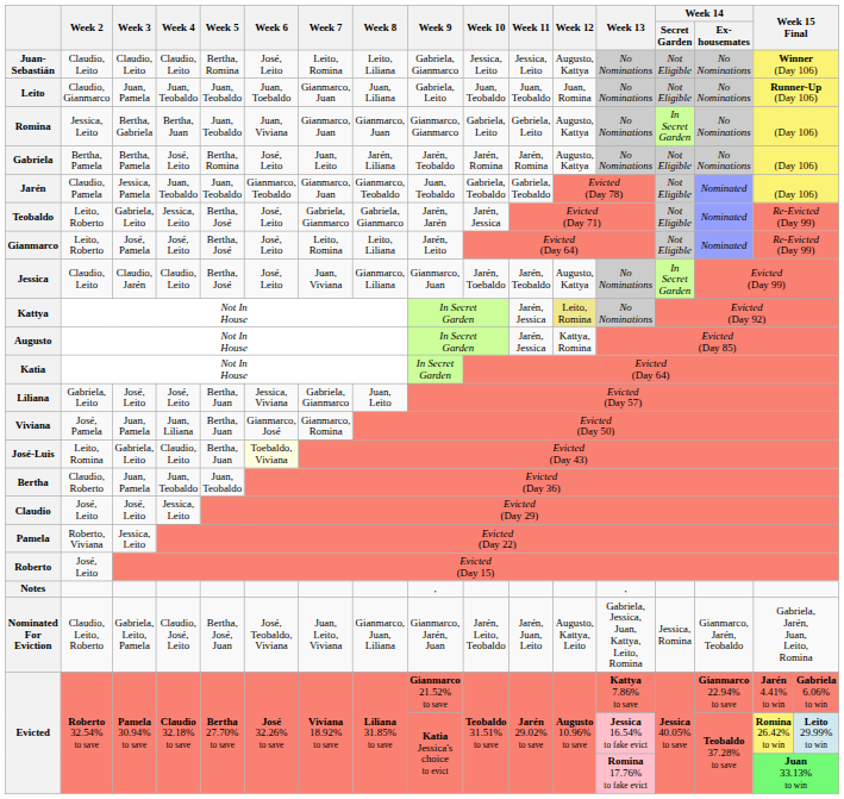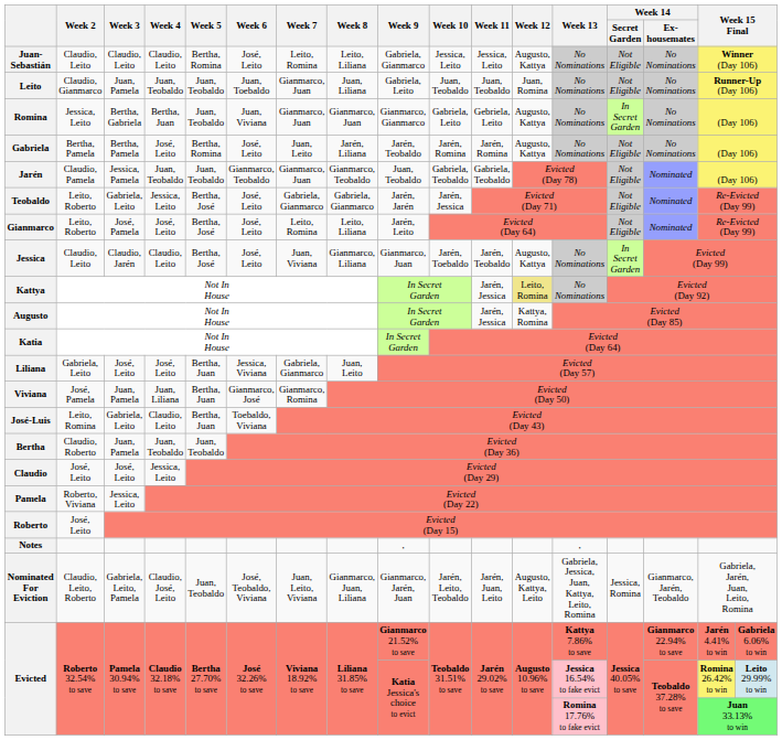 <table class="wikitable" style="text-align:center; width: 100%; font-size:85%; line-height:15px;">
 <tr>
 <th style="width:8%" rowspan=2></th>
 <th style="width:5%" rowspan=2>Week 2</th>
 <th style="width:5%" rowspan=2>Week 3</th>
 <th style="width:5%" rowspan=2>Week 4</th>
 <th style="width:5%" rowspan=2>Week 5</th>
 <th style="width:5%" rowspan=2>Week 6</th>
 <th style="width:5%" rowspan=2>Week 7</th>
 <th style="width:5%" rowspan=2>Week 8</th>
 <th style="width:5%" rowspan=2>Week 9</th>
 <th style="width:5%" rowspan=2>Week 10</th>
 <th style="width:5%" rowspan=2>Week 11</th>
 <th style="width:5%" rowspan=2>Week 12</th>
 <th style="width:5%" rowspan=2>Week 13</th>
 <th style="width:10%" colspan=2>Week 14</th>
 <th style="width:10%" colspan=2 rowspan=2>Week 15<br>Final</th>
 </tr>
 <tr>
 <th style="width:5%">Secret Garden</th>
 <th style="width:5%">Ex-housemates</th>
 </tr>
 <tr>
 <th>Juan-Sebastián</th>
 <td>Claudio,<br>Leito</td>
 <td>Claudio,<br>Leito</td>
 <td>Claudio,<br>Leito</td>
 <td>Bertha,<br>Romina</td>
 <td>José,<br>Leito</td>
 <td>Leito,<br>Romina</td>
 <td>Leito,<br>Liliana</td>
 <td>Gabriela,<br>Gianmarco</td>
 <td>Jessica,<br>Leito</td>
 <td>Jessica,<br>Leito</td>
 <td>Augusto,<br>Kattya</td>
 <td style="background:#CCCCCC"><em>No<br>Nominations</em></td>
 <td style="background:#CCCCCC"><em>Not<br>Eligible</em></td>
 <td style="background:#CCCCCC"><em>No<br>Nominations</em></td>
 <td colspan=2 style="background:#FBF373;"><strong>Winner</strong><br>(Day 106)</td>
 </tr>
 <tr>
 <th>Leito</th>
 <td>Claudio,<br>Gianmarco</td>
 <td>Juan,<br>Pamela</td>
 <td>Juan,<br>Teobaldo</td>
 <td>Juan,<br>Teobaldo</td>
 <td>Juan,<br>Toebaldo</td>
 <td>Gianmarco,<br>Juan</td>
 <td>Juan,<br>Liliana</td>
 <td>Gabriela,<br>Leito</td>
 <td>Juan,<br>Teobaldo</td>
 <td>Juan,<br>Teobaldo</td>
 <td>Juan,<br>Romina</td>
 <td style="background:#CCCCCC"><em>No<br>Nominations</em></td>
 <td style="background:#CCCCCC"><em>Not<br>Eligible</em></td>
 <td style="background:#CCCCCC"><em>No<br>Nominations</em></td>
 <td colspan=2 style="background:#FBF373;"><strong>Runner-Up</strong><br>(Day 106)</td>
 </tr>
 <tr>
 <th>Romina</th>
 <td>Jessica,<br>Leito</td>
 <td>Bertha,<br>Gabriela</td>
 <td>Bertha,<br>Juan</td>
 <td>Juan,<br>Teobaldo</td>
 <td>Juan,<br>Viviana</td>
 <td>Gianmarco,<br>Juan</td>
 <td>Gianmarco,<br>Juan</td>
 <td>Gianmarco,<br>Gianmarco</td>
 <td>Gabriela,<br>Leito</td>
 <td>Gebriela,<br>Leito</td>
 <td>Augusto,<br>Kattya</td>
 <td style="background:#CCCCCC"><em>No<br>Nominations</em></td>
 <td style="background:#CCFF99"><em>In Secret<br>Garden</em></td>
 <td style="background:#CCCCCC"><em>No<br>Nominations</em></td>
 <td colspan=2 style="background:#FBF373;"><br>(Day 106)</td>
 </tr>
 <tr>
 <th>Gabriela</th>
 <td>Bertha,<br>Pamela</td>
 <td>Bertha,<br>Pamela</td>
 <td>José,<br>Leito</td>
 <td>Bertha,<br>Romina</td>
 <td>José,<br>Leito</td>
 <td>Juan,<br>Leito</td>
 <td>Jarén,<br>Liliana</td>
 <td>Jarén,<br>Teobaldo</td>
 <td>Jarén,<br>Romina</td>
 <td>Jarén,<br>Romina</td>
 <td>Augusto,<br>Kattya</td>
 <td style="background:#CCCCCC"><em>No<br>Nominations</em></td>
 <td style="background:#CCCCCC"><em>Not<br>Eligible</em></td>
 <td style="background:#CCCCCC"><em>No<br>Nominations</em></td>
 <td colspan=2 style="background:#FBF373;"><br>(Day 106)</td>
 </tr>
 <tr>
 <th>Jarén</th>
 <td>Claudio,<br>Pamela</td>
 <td>Jessica,<br>Pamela</td>
 <td>Juan,<br>Teobaldo</td>
 <td>Juan,<br>Teobaldo</td>
 <td>Gianmarco,<br>Teobaldo</td>
 <td>Gianmarco,<br>Juan</td>
 <td>Gianmarco,<br>Teobaldo</td>
 <td>Juan,<br>Teobaldo</td>
 <td>Gabriela,<br>Teobaldo</td>
 <td>Gabriela,<br>Teobaldo</td>
 <td style="background:#FA8072" colspan=2><em>Evicted</em><br>(Day 78)</td>
 <td style="background:#CCCCCC"><em>Not<br>Eligible</em></td>
 <td style="background:#959ffd"><em>Nominated</em></td>
 <td colspan=2 style="background:#FBF373;"><br>(Day 106)</td>
 </tr>
 <tr>
 <th>Teobaldo</th>
 <td>Leito,<br>Roberto</td>
 <td>Gabriela,<br>Leito</td>
 <td>Jessica,<br>Leito</td>
 <td>Bertha,<br>José</td>
 <td>José,<br>Leito</td>
 <td>Gabriela,<br>Gianmarco</td>
 <td>Gabriela,<br>Gianmarco</td>
 <td>Jarén,<br>Jarén</td>
 <td>Jarén,<br>Jessica</td>
 <td style="background:#FA8072" colspan=3><em>Evicted</em><br>(Day 71)</td>
 <td style="background:#CCCCCC"><em>Not<br>Eligible</em></td>
 <td style="background:#959ffd"><em>Nominated</em></td>
 <td style="background:#FA8072" colspan=2><em>Re-Evicted</em><br>(Day 99)</td>
 </tr>
 <tr>
 <th>Gianmarco</th>
 <td>Leito,<br>Roberto</td>
 <td>José,<br>Pamela</td>
 <td>José,<br>Leito</td>
 <td>Bertha,<br>José</td>
 <td>José,<br>Leito</td>
 <td>Leito,<br>Romina</td>
 <td>Leito,<br>Liliana</td>
 <td>Jarén,<br>Leito</td>
 <td style="background:#FA8072" colspan=4><em>Evicted</em><br>(Day 64)</td>
 <td style="background:#CCCCCC"><em>Not<br>Eligible</em></td>
 <td style="background:#959ffd"><em>Nominated</em></td>
 <td style="background:#FA8072" colspan=2><em>Re-Evicted</em><br>(Day 99)</td>
 </tr>
 <tr>
 <th>Jessica</th>
 <td>Claudio,<br>Leito</td>
 <td>Claudio,<br>Jarén</td>
 <td>Claudio,<br>Leito</td>
 <td>Bertha,<br>José</td>
 <td>José,<br>Leito</td>
 <td>Juan,<br>Viviana</td>
 <td>Gianmarco,<br>Liliana</td>
 <td>Gianmarco,<br>Juan</td>
 <td>Jarén,<br>Toebaldo</td>
 <td>Jarén,<br>Teobaldo</td>
 <td>Augusto,<br>Kattya</td>
 <td style="background:#CCCCCC"><em>No<br>Nominations</em></td>
 <td style="background:#CCFF99"><em>In Secret<br>Garden</em></td>
 <td style="background:#FA8072" colspan=3><em>Evicted</em><br>(Day 99)</td>
 </tr>
 <tr>
 <th>Kattya</th>
 <td colspan=7 style="background:white"><em>Not In<br>House</em></td>
 <td style="background:#CCFF99" colspan=2><em>In Secret<br>Garden</em></td>
 <td>Jarén,<br>Jessica</td>
 <td style="background: khaki;">Leito,<br>Romina</td>
 <td style="background:#CCCCCC"><em>No<br>Nominations</em></td>
 <td style="background:#FA8072" colspan=4><em>Evicted</em><br>(Day 92)</td>
 </tr>
 <tr>
 <th>Augusto</th>
 <td colspan=7 style="background:white" style="background:white"><em>Not In<br>House</em></td>
 <td style="background:#CCFF99" colspan=2><em>In Secret<br>Garden</em></td>
 <td>Jarén,<br>Jessica</td>
 <td>Kattya,<br>Romina</td>
 <td style="background:#FA8072" colspan=5><em>Evicted</em><br>(Day 85)</td>
 </tr>
 <tr>
 <th>Katia</th>
 <td colspan=7 style="background:white"><em>Not In<br>House</em></td>
 <td style="background:#CCFF99"><em>In Secret<br>Garden</em></td>
 <td style="background:#FA8072" colspan=8><em>Evicted</em><br>(Day 64)</td>
 </tr>
 <tr>
 <th>Liliana</th>
 <td>Gabriela,<br>Leito</td>
 <td>José,<br>Leito</td>
 <td>José,<br>Leito</td>
 <td>Bertha,<br>Juan</td>
 <td>Jessica,<br>Viviana</td>
 <td>Gabriela,<br>Gianmarco</td>
 <td>Juan,<br>Leito</td>
 <td style="background:#FA8072" colspan=9><em>Evicted</em><br>(Day 57)</td>
 </tr>
 <tr>
 <th>Viviana</th>
 <td>José,<br>Pamela</td>
 <td>Juan,<br>Pamela</td>
 <td>Juan,<br>Liliana</td>
 <td>Bertha,<br>Juan</td>
 <td>Gianmarco,<br>José</td>
 <td>Gianmarco,<br>Romina</td>
 <td style="background:#FA8072" colspan=10><em>Evicted</em><br>(Day 50)</td>
 </tr>
 <tr>
 <th>José-Luis</th>
 <td>Leito,<br>Romina</td>
 <td>Gabriela,<br>Leito</td>
 <td>Claudio,<br>Leito</td>
 <td>Bertha,<br>Juan</td>
-<td style="background: lightyellow;">Toebaldo,<br>Viviana</td>
+<td>Toebaldo,<br>Viviana</td>
 <td style="background:#FA8072" colspan=11><em>Evicted</em><br>(Day 43)</td>
 </tr>
 <tr>
 <th>Bertha</th>
 <td>Claudio,<br>Roberto</td>
 <td>Juan,<br>Pamela</td>
 <td>Juan,<br>Teobaldo</td>
 <td>Juan,<br>Teobaldo</td>
 <td style="background:#FA8072" colspan=12><em>Evicted</em><br>(Day 36)</td>
 </tr>
 <tr>
 <th>Claudio</th>
 <td>José,<br>Leito</td>
 <td>José,<br>Leito</td>
 <td>Jessica,<br>Leito</td>
 <td style="background:#FA8072" colspan=13><em>Evicted</em><br>(Day 29)</td>
 </tr>
 <tr>
 <th>Pamela</th>
 <td>Roberto,<br>Viviana</td>
 <td>Jessica,<br>Leito</td>
 <td style="background:#FA8072" colspan=14><em>Evicted</em><br>(Day 22)</td>
 </tr>
 <tr>
 <th>Roberto</th>
 <td>José,<br>Leito</td>
 <td style="background:#FA8072" colspan=15><em>Evicted</em><br>(Day 15)</td>
 </tr>
 <tr>
 <th>Notes</th>
 <td></td>
 <td></td>
 <td></td>
 <td></td>
 <td></td>
 <td></td>
 <td></td>
 <td>, </td>
 <td></td>
 <td></td>
 <td></td>
 <td>, </td>
 <td></td>
 <td></td>
 <td colspan=2></td>
 </tr>
 <tr>
 <th>Nominated<br>For Eviction</th>
 <td>Claudio,<br>Leito,<br>Roberto</td>
 <td>Gabriela,<br>Leito,<br>Pamela</td>
 <td>Claudio,<br>José,<br>Leito</td>
-<td>Bertha,<br>José,<br>Juan</td>
+<td>Juan,<br>Teobaldo</td>
 <td>José,<br>Teobaldo,<br>Viviana</td>
 <td>Juan,<br>Leito,<br>Viviana</td>
 <td>Gianmarco,<br>Juan,<br>Liliana</td>
 <td>Gianmarco,<br>Jarén,<br>Juan</td>
 <td>Jarén,<br>Leito,<br>Teobaldo</td>
 <td>Jarén,<br>Juan,<br>Leito</td>
 <td>Augusto,<br>Kattya,<br>Leito</td>
 <td>Gabriela,<br>Jessica,<br>Juan,<br>Kattya,<br>Leito,<br>Romina</td>
 <td>Jessica,<br>Romina</td>
 <td>Gianmarco,<br>Jarén,<br>Teobaldo</td>
 <td colspan=2>Gabriela,<br>Jarén,<br>Juan,<br>Leito,<br>Romina</td>
 </tr>
 <tr>
 <th rowspan=3>Evicted</th>
 <td style="background:#FA8072" rowspan=3><strong>Roberto</strong><br>32.54%<br><small>to save</small></td>
 <td style="background:#FA8072" rowspan=3><strong>Pamela</strong><br>30.94%<br><small>to save</small></td>
 <td style="background:#FA8072" rowspan=3><strong>Claudio</strong><br>32.18%<br><small>to save</small></td>
 <td style="background:#FA8072" rowspan=3><strong>Bertha</strong><br>27.70%<br><small>to save</small></td>
 <td style="background:#FA8072" rowspan=3><strong>José</strong><br>32.26%<br><small>to save</small></td>
 <td style="background:#FA8072" rowspan=3><strong>Viviana</strong><br>18.92%<br><small>to save</small></td>
 <td style="background:#FA8072" rowspan=3><strong>Liliana</strong><br>31.85%<br><small>to save</small></td>
 <td style="background:#FA8072"><strong>Gianmarco</strong><br>21.52%<br><small>to save</small></td>
 <td style="background:#FA8072" rowspan=3><strong>Teobaldo</strong><br>31.51%<br><small>to save</small></td>
 <td style="background:#FA8072" rowspan=3><strong>Jarén</strong><br>29.02%<br><small>to save</small></td>
 <td style="background:#FA8072" rowspan=3><strong>Augusto</strong><br>10.96%<br><small>to save</small></td>
 <td style="background:#FA8072"><strong>Kattya</strong><br>7.86%<br><small>to save</small></td>
 <td style="background:#FA8072" rowspan=3><strong>Jessica</strong><br>40.05%<br><small>to save</small></td>
 <td style="background:#FA8072"><strong>Gianmarco</strong><br>22.94%<br><small>to save</small></td>
 <td style="background:#FA8072"><strong>Jarén</strong><br>4.41%<br><small>to win</small></td>
 <td style="background:#FA8072"><strong>Gabriela</strong><br>6.06%<br><small>to win</small></td>
 </tr>
 <tr>
 <td style="background:#FA8072" rowspan=2><strong>Katia</strong><br>Jessica's choice<br><small>to evict</small></td>
 <td style="background:#FFC0CB"><strong>Jessica</strong><br>16.54%<br><small>to fake evict</small></td>
 <td style="background:#FA8072" rowspan=2><strong>Teobaldo</strong><br>37.28%<br><small>to save</small></td>
 <td style="background:#FBF373"><strong>Romina</strong><br>26.42%<br><small>to win</small></td>
 <td style="background:#D1E8EF"><strong>Leito</strong><br>29.99%<br><small>to win</small></td>
 </tr>
 <tr>
 <td style="background:#FFC0CB"><strong>Romina</strong><br>17.76%<br><small>to fake evict</small></td>
 <td style="background:#73FB76" colspan=2><strong>Juan</strong><br>33.13%<br><small>to win</small></td>
 </tr>
 </table>
